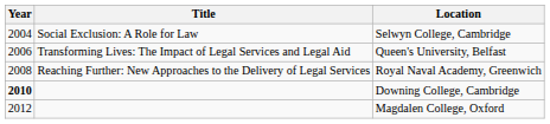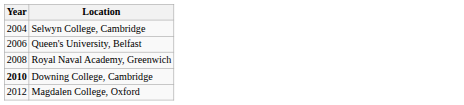 <table class="wikitable">
 <tr>
 <th>Year</th>
-<th>Title</th>
 <th>Location</th>
 </tr>
 <tr>
 <td>2004</td>
-<td>Social Exclusion: A Role for Law</td>
 <td>Selwyn College, Cambridge</td>
 </tr>
 <tr>
 <td>2006</td>
-<td>Transforming Lives: The Impact of Legal Services and Legal Aid</td>
 <td>Queen's University, Belfast</td>
 </tr>
 <tr>
 <td>2008</td>
-<td>Reaching Further: New Approaches to the Delivery of Legal Services</td>
 <td>Royal Naval Academy, Greenwich</td>
 </tr>
 <tr>
 <td><strong>2010</strong></td>
-<td></td>
 <td>Downing College, Cambridge</td>
 </tr>
 <tr>
 <td>2012</td>
-<td></td>
 <td>Magdalen College, Oxford</td>
 </tr>
 </table>
